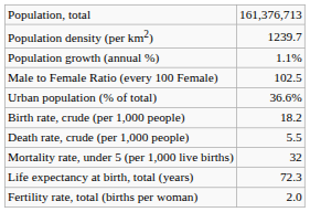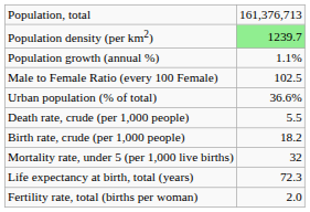 <table class="wikitable">
 <tr>
 <td>Population, total</td>
 <td style="text-align: right;">161,376,713</td>
 </tr>
 <tr>
 <td>Population density (per km<sup>2</sup>)</td>
-<td style="text-align: right;">1239.7</td>
+<td style="background: lightgreen; text-align: right;">1239.7</td>
 </tr>
 <tr>
 <td>Population growth (annual %)</td>
 <td style="text-align: right;">1.1%</td>
 </tr>
 <tr>
 <td>Male to Female Ratio (every 100 Female)</td>
 <td style="text-align: right;">102.5</td>
 </tr>
 <tr>
 <td>Urban population (% of total)</td>
 <td style="text-align: right;">36.6%</td>
 </tr>
 <tr>
+<td>Death rate, crude (per 1,000 people)</td>
+<td style="text-align: right;">5.5</td>
+</tr>
+<tr>
 <td>Birth rate, crude (per 1,000 people)</td>
 <td style="text-align: right;">18.2</td>
-</tr>
-<tr>
-<td>Death rate, crude (per 1,000 people)</td>
-<td style="text-align: right;">5.5</td>
 </tr>
 <tr>
 <td>Mortality rate, under 5 (per 1,000 live births)</td>
 <td style="text-align: right;">32</td>
 </tr>
 <tr>
 <td>Life expectancy at birth, total (years)</td>
 <td style="text-align: right;">72.3</td>
 </tr>
 <tr>
 <td>Fertility rate, total (births per woman)</td>
 <td style="text-align: right;">2.0</td>
 </tr>
 </table>
